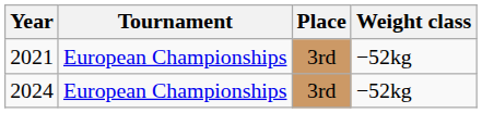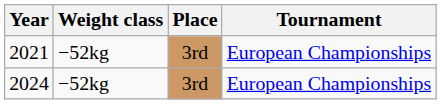 <table class="wikitable">
 <tr>
 <th>Year</th>
+<th>Weight class</th>
+<th>Place</th>
 <th>Tournament</th>
-<th>Place</th>
-<th>Weight class</th>
 </tr>
 <tr>
 <td>2021</td>
+<td>−52kg</td>
+<td bgcolor="cc9966" align="center">3rd</td>
 <td><a href='#'>European Championships</a></td>
-<td bgcolor="cc9966" align="center">3rd</td>
-<td>−52kg</td>
 </tr>
 <tr>
 <td>2024</td>
+<td>−52kg</td>
+<td bgcolor="cc9966" align="center">3rd</td>
 <td><a href='#'>European Championships</a></td>
-<td bgcolor="cc9966" align="center">3rd</td>
-<td>−52kg</td>
 </tr>
 </table>
